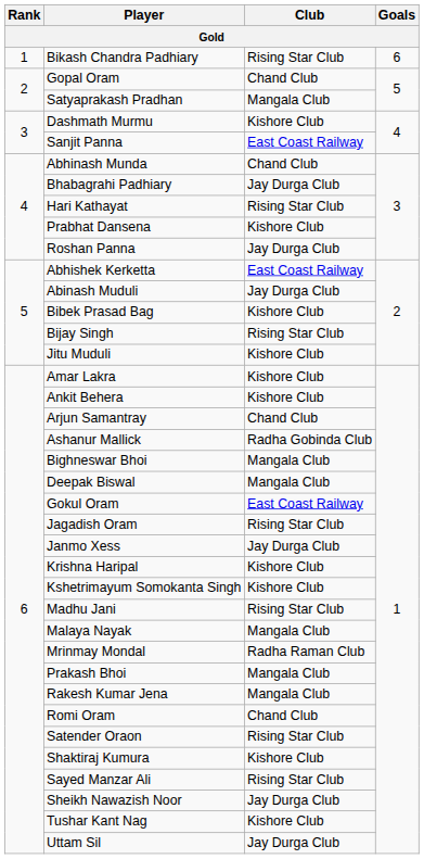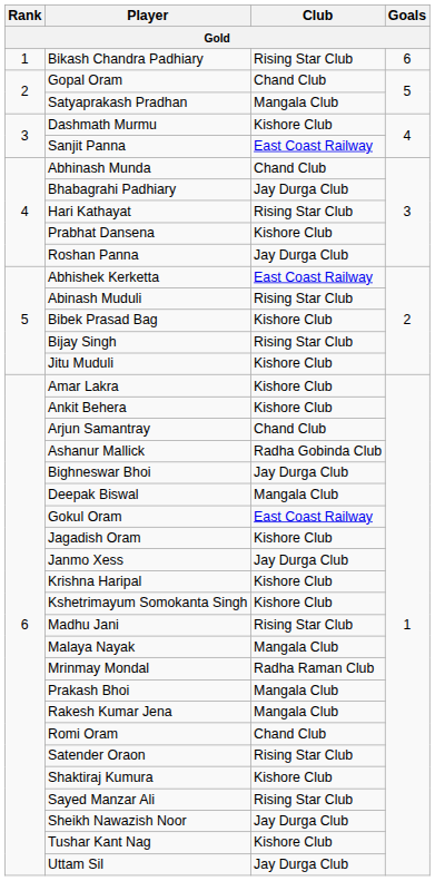 <table class="wikitable sortable" style="text-align:center">
 <tr>
 <th>Rank</th>
 <th>Player</th>
 <th>Club</th>
 <th>Goals</th>
 </tr>
 <tr>
 <th colspan="4"><small>Gold</small></th>
 </tr>
 <tr>
 <td rowspan="1">1</td>
 <td align="left">Bikash Chandra Padhiary</td>
 <td align="left">Rising Star Club</td>
 <td rowspan="1">6</td>
 </tr>
 <tr>
 <td rowspan="2">2</td>
 <td align="left">Gopal Oram</td>
 <td align="left">Chand Club</td>
 <td rowspan="2">5</td>
 </tr>
 <tr>
 <td align="left">Satyaprakash Pradhan</td>
 <td align="left">Mangala Club</td>
 </tr>
 <tr>
 <td rowspan="2">3</td>
 <td align="left">Dashmath Murmu</td>
 <td align="left">Kishore Club</td>
 <td rowspan="2">4</td>
 </tr>
 <tr>
 <td align="left">Sanjit Panna</td>
 <td align="left"><a href='#'>East Coast Railway</a></td>
 </tr>
 <tr>
 <td rowspan="5">4</td>
 <td align="left">Abhinash Munda</td>
 <td align="left">Chand Club</td>
 <td rowspan="5">3</td>
 </tr>
 <tr>
 <td align="left">Bhabagrahi Padhiary</td>
 <td align="left">Jay Durga Club</td>
 </tr>
 <tr>
 <td align="left">Hari Kathayat</td>
 <td align="left">Rising Star Club</td>
 </tr>
 <tr>
 <td align="left">Prabhat Dansena</td>
 <td align="left">Kishore Club</td>
 </tr>
 <tr>
 <td align="left">Roshan Panna</td>
 <td align="left">Jay Durga Club</td>
 </tr>
 <tr>
 <td rowspan="5">5</td>
 <td align="left">Abhishek Kerketta</td>
 <td align="left"><a href='#'>East Coast Railway</a></td>
 <td rowspan="5">2</td>
 </tr>
 <tr>
 <td align="left">Abinash Muduli</td>
-<td align="left">Jay Durga Club</td>
+<td align="left">Rising Star Club</td>
 </tr>
 <tr>
 <td align="left">Bibek Prasad Bag</td>
 <td align="left">Kishore Club</td>
 </tr>
 <tr>
 <td align="left">Bijay Singh</td>
 <td align="left">Rising Star Club</td>
 </tr>
 <tr>
 <td align="left">Jitu Muduli</td>
 <td align="left">Kishore Club</td>
 </tr>
 <tr>
 <td rowspan="23">6</td>
 <td align="left">Amar Lakra</td>
 <td align="left">Kishore Club</td>
 <td rowspan="23">1</td>
 </tr>
 <tr>
 <td align="left">Ankit Behera</td>
 <td align="left">Kishore Club</td>
 </tr>
 <tr>
 <td align="left">Arjun Samantray</td>
 <td align="left">Chand Club</td>
 </tr>
 <tr>
 <td align="left">Ashanur Mallick</td>
 <td align="left">Radha Gobinda Club</td>
 </tr>
 <tr>
 <td align="left">Bighneswar Bhoi</td>
-<td align="left">Mangala Club</td>
+<td align="left">Jay Durga Club</td>
 </tr>
 <tr>
 <td align="left">Deepak Biswal</td>
 <td align="left">Mangala Club</td>
 </tr>
 <tr>
 <td align="left">Gokul Oram</td>
 <td align="left"><a href='#'>East Coast Railway</a></td>
 </tr>
 <tr>
 <td align="left">Jagadish Oram</td>
-<td align="left">Rising Star Club</td>
+<td align="left">Kishore Club</td>
 </tr>
 <tr>
 <td align="left">Janmo Xess</td>
 <td align="left">Jay Durga Club</td>
 </tr>
 <tr>
 <td align="left">Krishna Haripal</td>
 <td align="left">Kishore Club</td>
 </tr>
 <tr>
 <td align="left">Kshetrimayum Somokanta Singh</td>
 <td align="left">Kishore Club</td>
 </tr>
 <tr>
 <td align="left">Madhu Jani</td>
 <td align="left">Rising Star Club</td>
 </tr>
 <tr>
 <td align="left">Malaya Nayak</td>
 <td align="left">Mangala Club</td>
 </tr>
 <tr>
 <td align="left">Mrinmay Mondal</td>
 <td align="left">Radha Raman Club</td>
 </tr>
 <tr>
 <td align="left">Prakash Bhoi</td>
 <td align="left">Mangala Club</td>
 </tr>
 <tr>
 <td align="left">Rakesh Kumar Jena</td>
 <td align="left">Mangala Club</td>
 </tr>
 <tr>
 <td align="left">Romi Oram</td>
 <td align="left">Chand Club</td>
 </tr>
 <tr>
 <td align="left">Satender Oraon</td>
 <td align="left">Rising Star Club</td>
 </tr>
 <tr>
 <td align="left">Shaktiraj Kumura</td>
 <td align="left">Kishore Club</td>
 </tr>
 <tr>
 <td align="left">Sayed Manzar Ali</td>
 <td align="left">Rising Star Club</td>
 </tr>
 <tr>
 <td align="left">Sheikh Nawazish Noor</td>
 <td align="left">Jay Durga Club</td>
 </tr>
 <tr>
 <td align="left">Tushar Kant Nag</td>
 <td align="left">Kishore Club</td>
 </tr>
 <tr>
 <td align="left">Uttam Sil</td>
 <td align="left">Jay Durga Club</td>
 </tr>
 </table>
